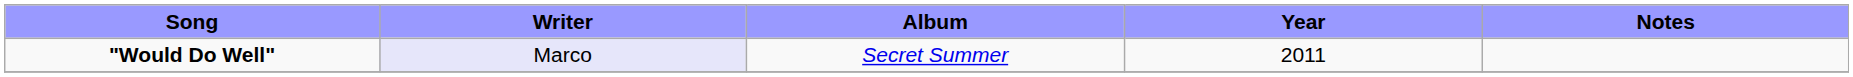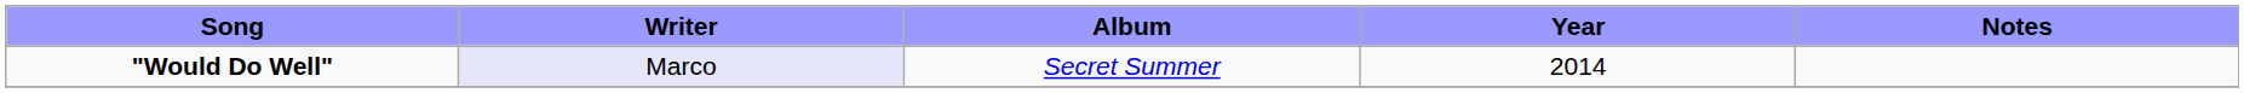 <table class="wikitable" style="margin:0.5em auto; clear:both; font-size:.9em; text-align:center; width:100%">
 <tr>
 <th width="500" style="background: #99F;">Song</th>
 <th width="500" style="background: #99F;">Writer</th>
 <th width="500" style="background: #99F;">Album</th>
 <th width="500" style="background: #99F;">Year</th>
 <th width="500" style="background: #99F;">Notes</th>
 </tr>
 <tr>
 <td><strong>"Would Do Well"</strong> </td>
 <td style="background: lavender;">Marco</td>
 <td><em><a href='#'>Secret Summer</a></em></td>
-<td>2011</td>
+<td>2014</td>
 <td></td>
 </tr>
 <tr>
 </tr>
 </table>
